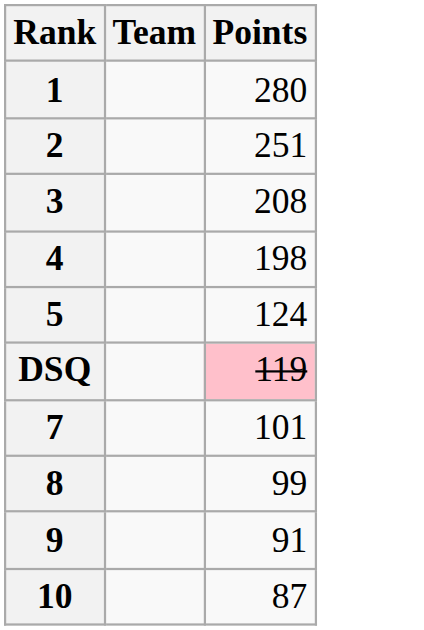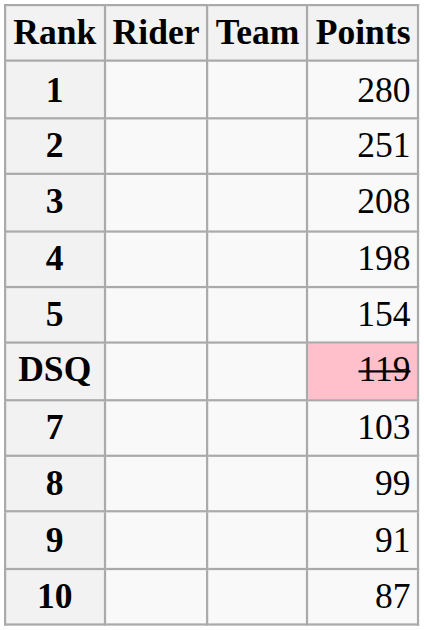 <table class="wikitable">
 <tr>
 <th scope="col">Rank</th>
+<th scope="col">Rider</th>
 <th scope="col">Team</th>
 <th scope="col">Points</th>
 </tr>
 <tr>
 <th scope="row">1</th>
+<td> </td>
 <td></td>
 <td style="text-align:right;">280</td>
 </tr>
 <tr>
 <th scope="row">2</th>
 <td></td>
+<td></td>
 <td style="text-align:right;">251</td>
 </tr>
 <tr>
 <th scope="row">3</th>
+<td></td>
 <td></td>
 <td style="text-align:right;">208</td>
 </tr>
 <tr>
 <th scope="row">4</th>
 <td></td>
+<td></td>
 <td style="text-align:right;">198</td>
 </tr>
 <tr>
 <th scope="row">5</th>
 <td></td>
-<td style="text-align:right;">124</td>
+<td></td>
+<td style="text-align:right;">154</td>
 </tr>
 <tr>
 <th scope="row">DSQ</th>
+<td><s></s></td>
 <td><s></s></td>
 <td style="background: pink; text-align:right;"><s>119</s></td>
 </tr>
 <tr>
 <th scope="row">7</th>
 <td></td>
-<td style="text-align:right;">101</td>
+<td></td>
+<td style="text-align:right;">103</td>
 </tr>
 <tr>
 <th scope="row">8</th>
+<td></td>
 <td></td>
 <td style="text-align:right;">99</td>
 </tr>
 <tr>
 <th scope="row">9</th>
 <td></td>
+<td></td>
 <td style="text-align:right;">91</td>
 </tr>
 <tr>
 <th scope="row">10</th>
 <td></td>
+<td></td>
 <td style="text-align:right;">87</td>
 </tr>
 </table>
